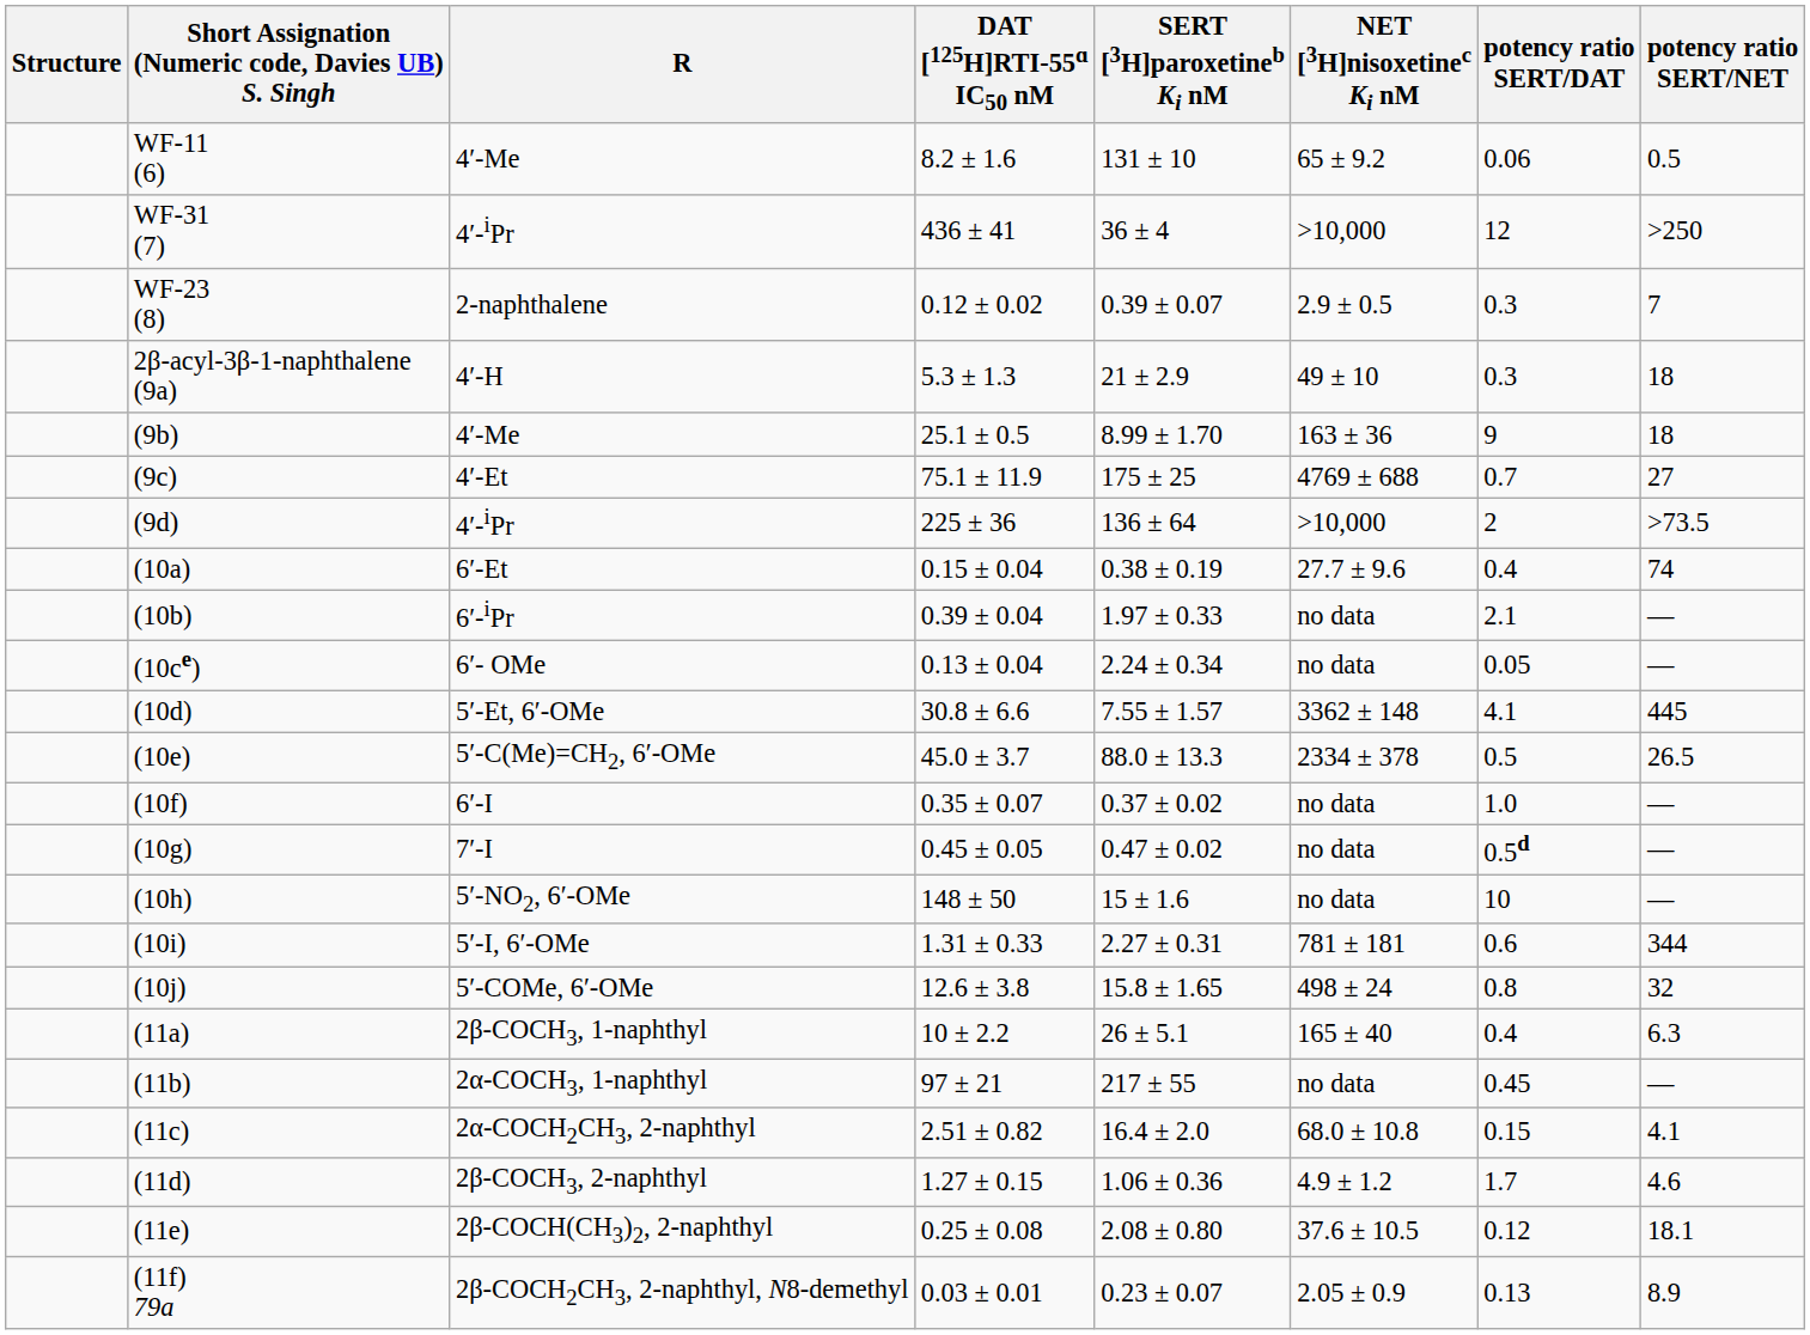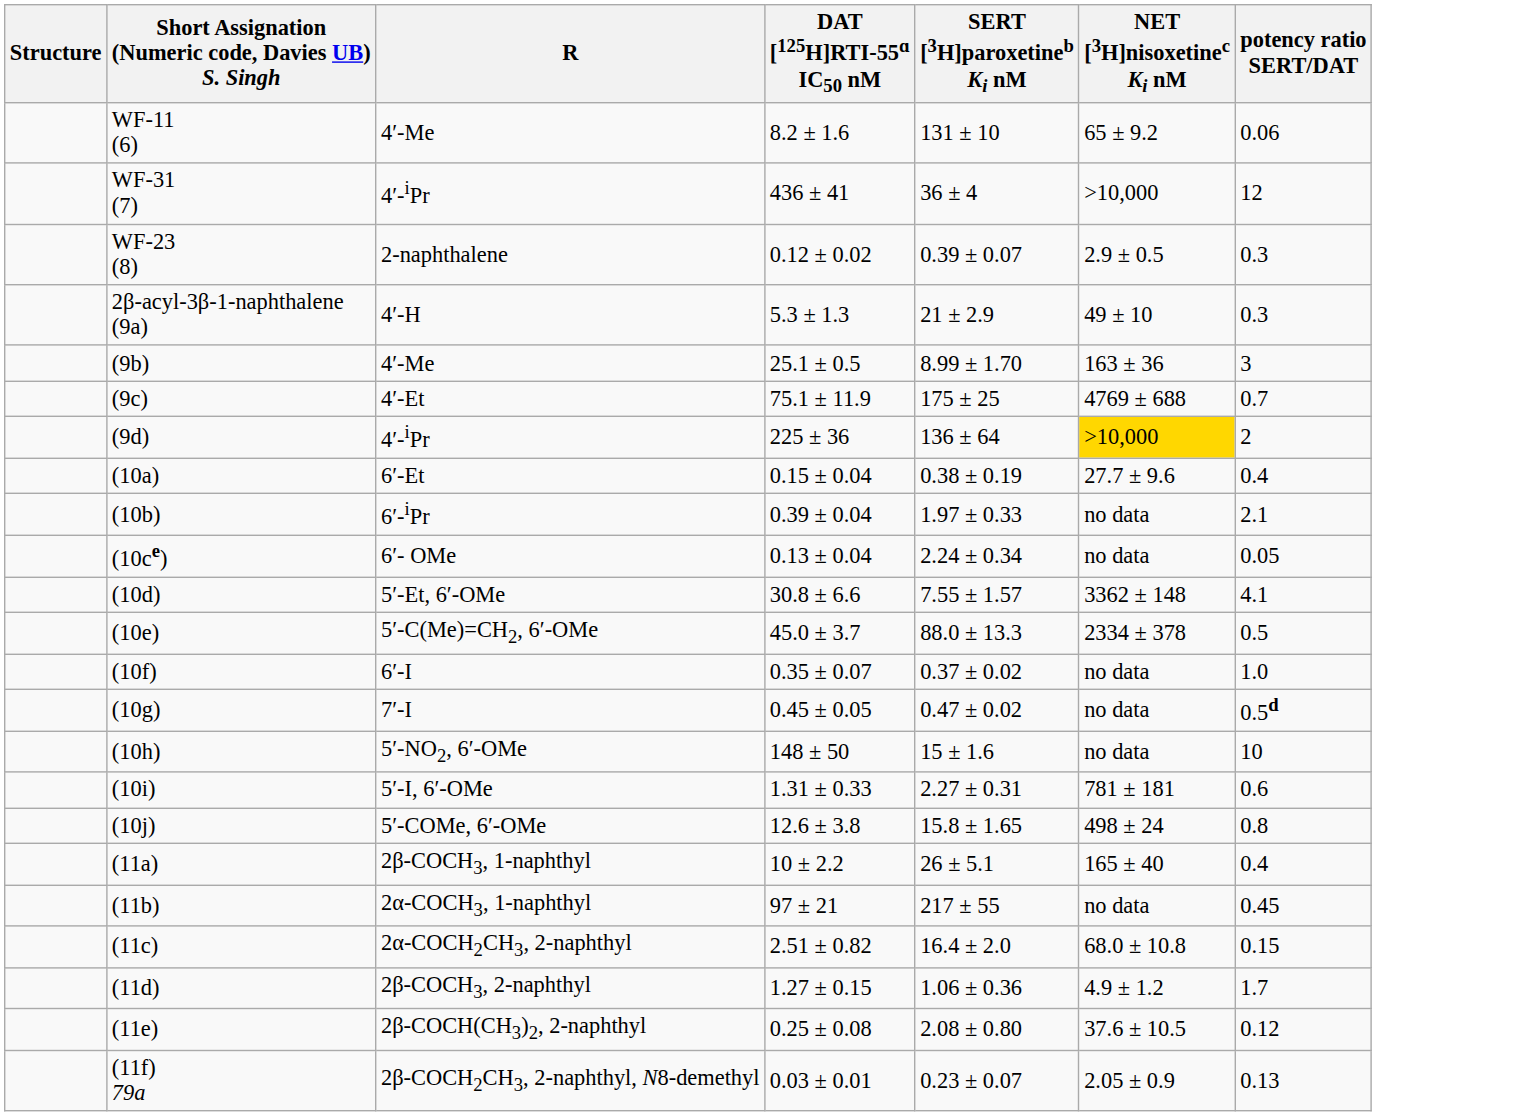 <table class="wikitable sortable sort-under">
 <tr>
 <th>Structure</th>
 <th>Short Assignation<br>(Numeric code, Davies <a href='#'>UB</a>)<br><em>S. Singh</em></th>
 <th>R</th>
 <th>DAT<br>[<sup>125</sup>H]RTI-55<sup><strong>ɑ</strong></sup><br>IC<sub>50</sub> nM</th>
 <th>SERT<br>[<sup>3</sup>H]paroxetine<sup><strong>b</strong></sup><br><em>K<sub>i</sub></em> nM</th>
 <th>NET<br>[<sup>3</sup>H]nisoxetine<sup><strong>c</strong></sup><br><em>K<sub>i</sub></em> nM</th>
 <th>potency ratio<br>SERT/DAT</th>
-<th>potency ratio<br>SERT/NET</th>
 </tr>
 <tr>
 <td></td>
 <td>WF-11<br>(6)</td>
 <td>4′-Me</td>
 <td>8.2 ± 1.6</td>
 <td>131 ± 10</td>
 <td>65 ± 9.2</td>
 <td>0.06</td>
-<td>0.5</td>
 </tr>
 <tr>
 <td></td>
 <td>WF-31<br>(7)</td>
 <td>4′-<sup>i</sup>Pr</td>
 <td>436 ± 41</td>
 <td>36 ± 4</td>
 <td>>10,000</td>
 <td>12</td>
-<td>>250</td>
 </tr>
 <tr>
 <td></td>
 <td>WF-23<br>(8)</td>
 <td>2-naphthalene</td>
 <td>0.12 ± 0.02</td>
 <td>0.39 ± 0.07</td>
 <td>2.9 ± 0.5</td>
 <td>0.3</td>
-<td>7</td>
 </tr>
 <tr>
 <td></td>
 <td>2β-acyl-3β-1-naphthalene<br>(9a)</td>
 <td>4′-H</td>
 <td>5.3 ± 1.3</td>
 <td>21 ± 2.9</td>
 <td>49 ± 10</td>
 <td>0.3</td>
-<td>18</td>
 </tr>
 <tr>
 <td></td>
 <td>(9b)</td>
 <td>4′-Me</td>
 <td>25.1 ± 0.5</td>
 <td>8.99 ± 1.70</td>
 <td>163 ± 36</td>
-<td>9</td>
-<td>18</td>
+<td>3</td>
 </tr>
 <tr>
 <td></td>
 <td>(9c)</td>
 <td>4′-Et</td>
 <td>75.1 ± 11.9</td>
 <td>175 ± 25</td>
 <td>4769 ± 688</td>
 <td>0.7</td>
-<td>27</td>
 </tr>
 <tr>
 <td></td>
 <td>(9d)</td>
 <td>4′-<sup>i</sup>Pr</td>
 <td>225 ± 36</td>
 <td>136 ± 64</td>
-<td>>10,000</td>
+<td style="background: gold;">>10,000</td>
 <td>2</td>
-<td>>73.5</td>
 </tr>
 <tr>
 <td></td>
 <td>(10a)</td>
 <td>6′-Et</td>
 <td>0.15 ± 0.04</td>
 <td>0.38 ± 0.19</td>
 <td>27.7 ± 9.6</td>
 <td>0.4</td>
-<td>74</td>
 </tr>
 <tr>
 <td></td>
 <td>(10b)</td>
 <td>6′-<sup>i</sup>Pr</td>
 <td>0.39 ± 0.04</td>
 <td>1.97 ± 0.33</td>
 <td>no data</td>
 <td>2.1</td>
-<td>—</td>
 </tr>
 <tr>
 <td></td>
 <td>(10c<sup><strong>e</strong></sup>)</td>
 <td>6′- OMe</td>
 <td>0.13 ± 0.04</td>
 <td>2.24 ± 0.34</td>
 <td>no data</td>
 <td>0.05</td>
-<td>—</td>
 </tr>
 <tr>
 <td></td>
 <td>(10d)</td>
 <td>5′-Et, 6′-OMe</td>
 <td>30.8 ± 6.6</td>
 <td>7.55 ± 1.57</td>
 <td>3362 ± 148</td>
 <td>4.1</td>
-<td>445</td>
 </tr>
 <tr>
 <td></td>
 <td>(10e)</td>
 <td>5′-C(Me)=CH<sub>2</sub>, 6′-OMe</td>
 <td>45.0 ± 3.7</td>
 <td>88.0 ± 13.3</td>
 <td>2334 ± 378</td>
 <td>0.5</td>
-<td>26.5</td>
 </tr>
 <tr>
 <td></td>
 <td>(10f)</td>
 <td>6′-I</td>
 <td>0.35 ± 0.07</td>
 <td>0.37 ± 0.02</td>
 <td>no data</td>
 <td>1.0</td>
-<td>—</td>
 </tr>
 <tr>
 <td></td>
 <td>(10g)</td>
 <td>7′-I</td>
 <td>0.45 ± 0.05</td>
 <td>0.47 ± 0.02</td>
 <td>no data</td>
 <td>0.5<sup><strong>d</strong></sup></td>
-<td>—</td>
 </tr>
 <tr>
 <td></td>
 <td>(10h)</td>
 <td>5′-NO<sub>2</sub>, 6′-OMe</td>
 <td>148 ± 50</td>
 <td>15 ± 1.6</td>
 <td>no data</td>
 <td>10</td>
-<td>—</td>
 </tr>
 <tr>
 <td></td>
 <td>(10i)</td>
 <td>5′-I, 6′-OMe</td>
 <td>1.31 ± 0.33</td>
 <td>2.27 ± 0.31</td>
 <td>781 ± 181</td>
 <td>0.6</td>
-<td>344</td>
 </tr>
 <tr>
 <td></td>
 <td>(10j)</td>
 <td>5′-COMe, 6′-OMe</td>
 <td>12.6 ± 3.8</td>
 <td>15.8 ± 1.65</td>
 <td>498 ± 24</td>
 <td>0.8</td>
-<td>32</td>
 </tr>
 <tr>
 <td></td>
 <td>(11a)</td>
 <td>2β-COCH<sub>3</sub>, 1-naphthyl</td>
 <td>10 ± 2.2</td>
 <td>26 ± 5.1</td>
 <td>165 ± 40</td>
 <td>0.4</td>
-<td>6.3</td>
 </tr>
 <tr>
 <td></td>
 <td>(11b)</td>
 <td>2α-COCH<sub>3</sub>, 1-naphthyl</td>
 <td>97 ± 21</td>
 <td>217 ± 55</td>
 <td>no data</td>
 <td>0.45</td>
-<td>—</td>
 </tr>
 <tr>
 <td></td>
 <td>(11c)</td>
 <td>2α-COCH<sub>2</sub>CH<sub>3</sub>, 2-naphthyl</td>
 <td>2.51 ± 0.82</td>
 <td>16.4 ± 2.0</td>
 <td>68.0 ± 10.8</td>
 <td>0.15</td>
-<td>4.1</td>
 </tr>
 <tr>
 <td></td>
 <td>(11d)</td>
 <td>2β-COCH<sub>3</sub>, 2-naphthyl</td>
 <td>1.27 ± 0.15</td>
 <td>1.06 ± 0.36</td>
 <td>4.9 ± 1.2</td>
 <td>1.7</td>
-<td>4.6</td>
 </tr>
 <tr>
 <td></td>
 <td>(11e)</td>
 <td>2β-COCH(CH<sub>3</sub>)<sub>2</sub>, 2-naphthyl</td>
 <td>0.25 ± 0.08</td>
 <td>2.08 ± 0.80</td>
 <td>37.6 ± 10.5</td>
 <td>0.12</td>
-<td>18.1</td>
 </tr>
 <tr>
 <td></td>
 <td>(11f)<br><em>79a</em></td>
 <td>2β-COCH<sub>2</sub>CH<sub>3</sub>, 2-naphthyl, <em>N</em>8-demethyl</td>
 <td>0.03 ± 0.01</td>
 <td>0.23 ± 0.07</td>
 <td>2.05 ± 0.9</td>
 <td>0.13</td>
-<td>8.9</td>
 </tr>
 </table>
